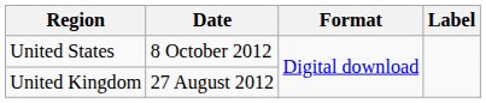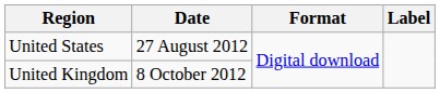 <table class=wikitable>
 <tr>
 <th>Region</th>
 <th>Date</th>
 <th>Format</th>
 <th>Label</th>
 </tr>
 <tr>
 <td>United States</td>
-<td>8 October 2012</td>
+<td>27 August 2012</td>
 <td rowspan="2"><a href='#'>Digital download</a></td>
 <td rowspan="2"></td>
 </tr>
 <tr>
 <td>United Kingdom</td>
-<td>27 August 2012</td>
+<td>8 October 2012</td>
 </tr>
 </table>
